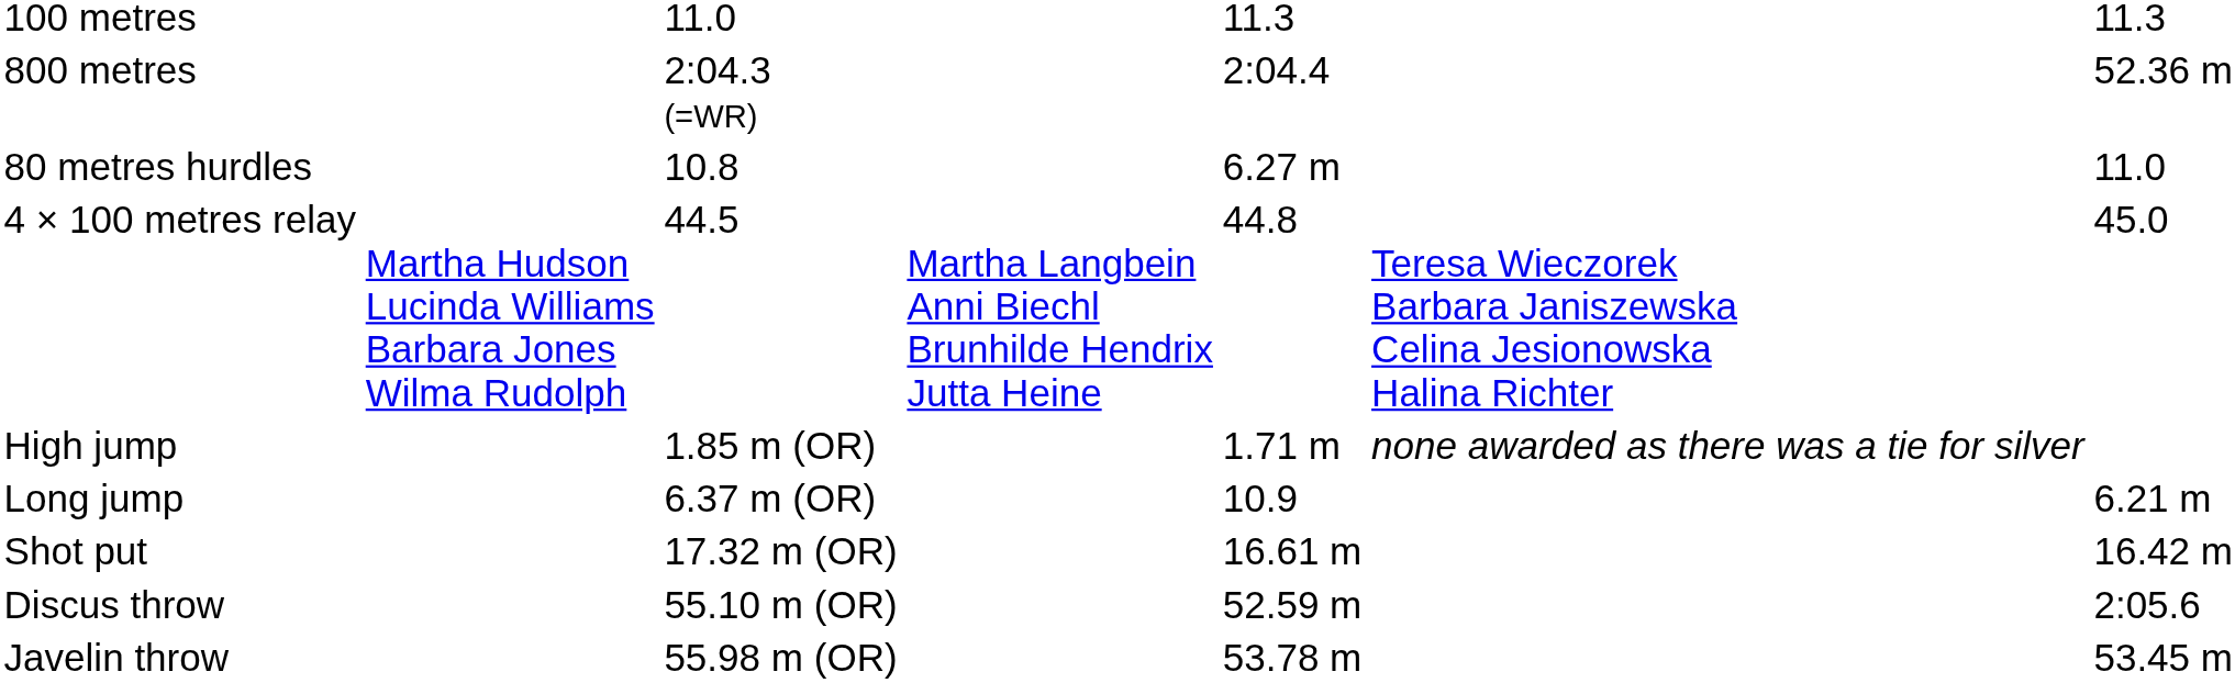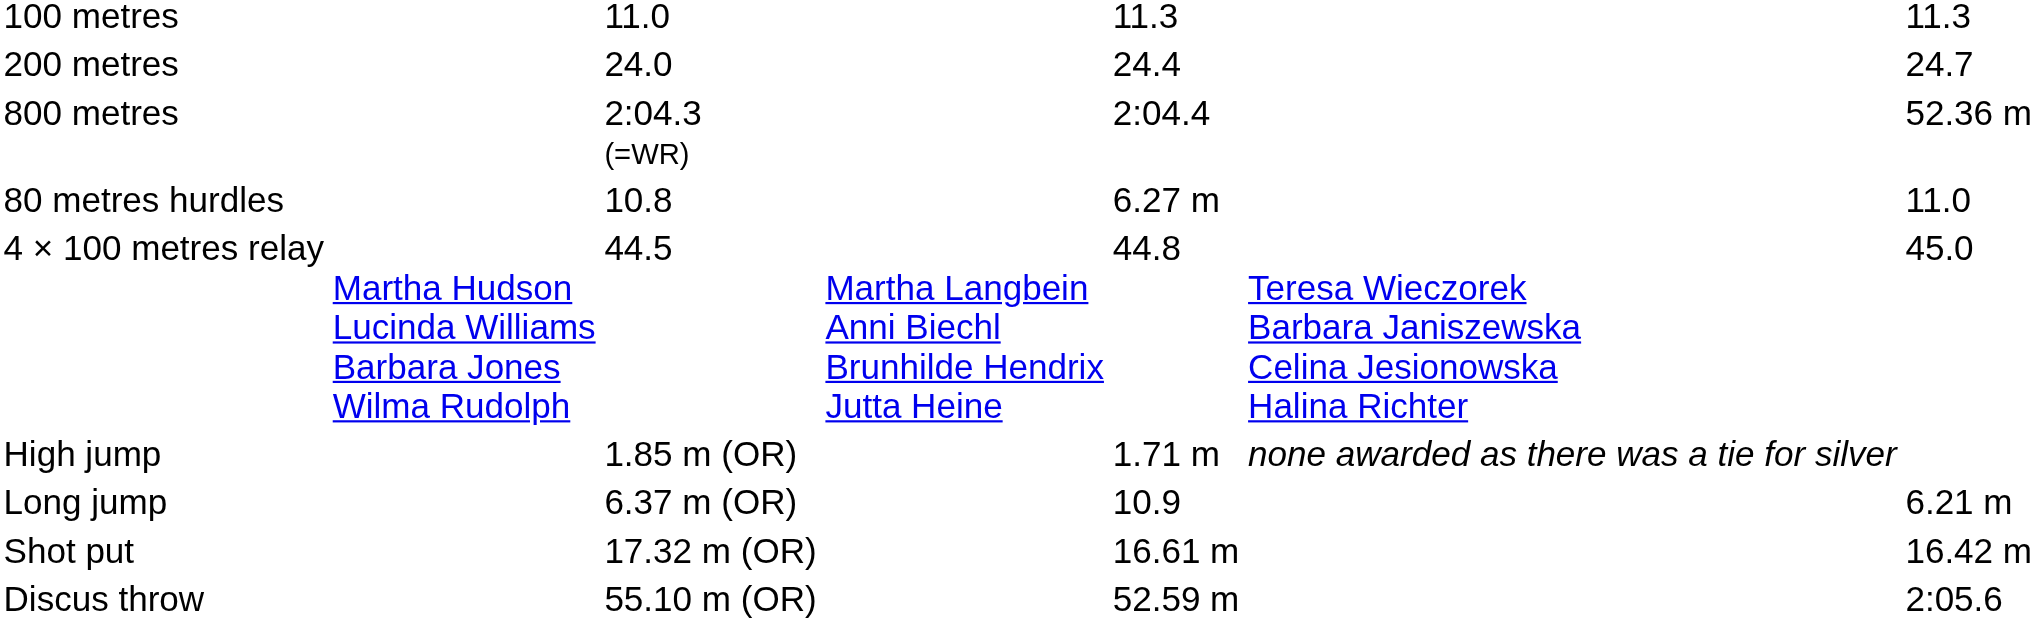 <table>
 <tr valign="top">
 <td>100 metres<br></td>
 <td></td>
 <td>11.0</td>
 <td></td>
 <td>11.3</td>
 <td></td>
 <td>11.3</td>
+</tr>
+<tr valign="top">
+<td>200 metres<br></td>
+<td></td>
+<td>24.0</td>
+<td></td>
+<td>24.4</td>
+<td></td>
+<td>24.7</td>
 </tr>
 <tr valign="top">
 <td>800 metres<br></td>
 <td></td>
 <td>2:04.3<br><small>(=WR)</small></td>
 <td></td>
 <td>2:04.4</td>
 <td></td>
 <td>52.36 m</td>
 </tr>
 <tr valign="top">
 <td>80 metres hurdles<br></td>
 <td></td>
 <td>10.8</td>
 <td></td>
 <td>6.27 m</td>
 <td></td>
 <td>11.0</td>
 </tr>
 <tr valign="top">
 <td>4 × 100 metres relay<br></td>
 <td><br><a href='#'>Martha Hudson</a><br><a href='#'>Lucinda Williams</a><br><a href='#'>Barbara Jones</a><br><a href='#'>Wilma Rudolph</a></td>
 <td>44.5</td>
 <td><br><a href='#'>Martha Langbein</a><br><a href='#'>Anni Biechl</a><br><a href='#'>Brunhilde Hendrix</a><br><a href='#'>Jutta Heine</a></td>
 <td>44.8</td>
 <td><br><a href='#'>Teresa Wieczorek</a><br><a href='#'>Barbara Janiszewska</a><br><a href='#'>Celina Jesionowska</a><br><a href='#'>Halina Richter</a></td>
 <td>45.0</td>
 </tr>
 <tr valign="top">
 <td rowspan=2>High jump<br></td>
 <td rowspan=2></td>
 <td rowspan=2>1.85 m (OR)</td>
 <td></td>
 <td rowspan=2>1.71 m</td>
 <td rowspan=2><em>none awarded as there was a tie for silver</em></td>
 <td rowspan=2></td>
 </tr>
 <tr>
 <td></td>
 </tr>
 <tr valign="top">
 <td>Long jump<br></td>
 <td></td>
 <td>6.37 m (OR)</td>
 <td></td>
 <td>10.9</td>
 <td></td>
 <td>6.21 m</td>
 </tr>
 <tr valign="top">
 <td>Shot put<br></td>
 <td></td>
 <td>17.32 m (OR)</td>
 <td></td>
 <td>16.61 m</td>
 <td></td>
 <td>16.42 m</td>
 </tr>
 <tr valign="top">
 <td>Discus throw<br></td>
 <td></td>
 <td>55.10 m (OR)</td>
 <td></td>
 <td>52.59 m</td>
 <td></td>
 <td>2:05.6</td>
 </tr>
-<tr valign="top">
-<td>Javelin throw<br></td>
-<td></td>
-<td>55.98 m (OR)</td>
-<td></td>
-<td>53.78 m</td>
-<td></td>
-<td>53.45 m</td>
-</tr>
 </table>
